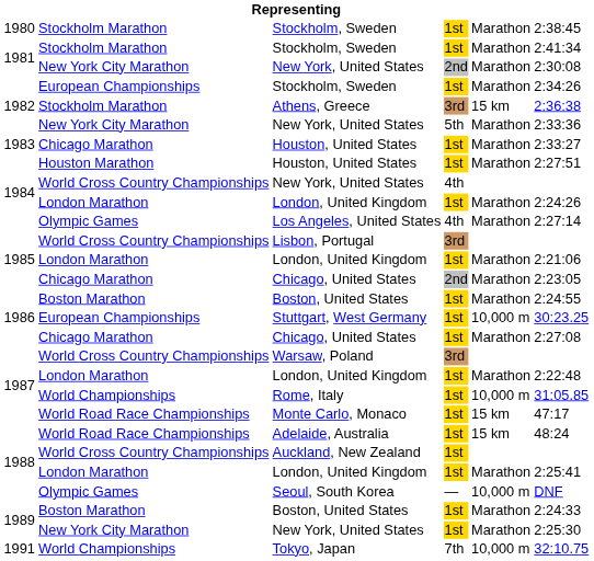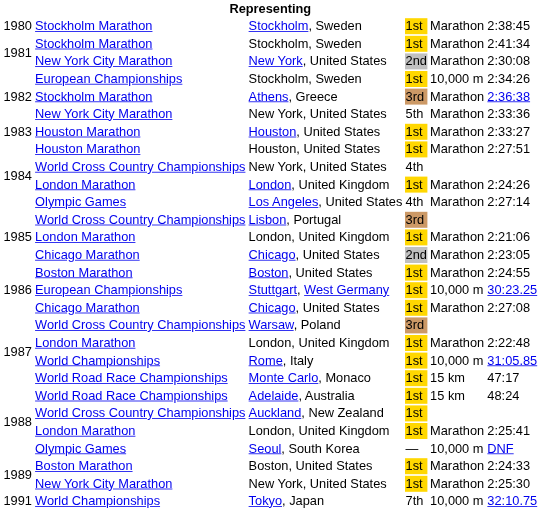 <table>
 <tr>
 <th colspan="6">Representing </th>
 </tr>
 <tr>
 <td>1980</td>
 <td><a href='#'>Stockholm Marathon</a></td>
 <td><a href='#'>Stockholm</a>, Sweden</td>
 <td bgcolor="gold">1st</td>
 <td>Marathon</td>
 <td>2:38:45</td>
 </tr>
 <tr>
 <td rowspan=2>1981</td>
 <td><a href='#'>Stockholm Marathon</a></td>
 <td>Stockholm, Sweden</td>
 <td bgcolor="gold">1st</td>
 <td>Marathon</td>
 <td>2:41:34</td>
 </tr>
 <tr>
 <td><a href='#'>New York City Marathon</a></td>
 <td><a href='#'>New York</a>, United States</td>
 <td bgcolor="silver">2nd</td>
 <td>Marathon</td>
 <td>2:30:08</td>
 </tr>
 <tr>
 <td rowspan=3>1982</td>
 <td><a href='#'>European Championships</a></td>
 <td>Stockholm, Sweden</td>
 <td bgcolor="gold">1st</td>
-<td>Marathon</td>
+<td>10,000 m</td>
 <td>2:34:26</td>
 </tr>
 <tr>
 <td><a href='#'>Stockholm Marathon</a></td>
 <td><a href='#'>Athens</a>, Greece</td>
 <td bgcolor="cc9966">3rd</td>
-<td>15 km</td>
+<td>Marathon</td>
 <td><a href='#'>2:36:38</a></td>
 </tr>
 <tr>
 <td><a href='#'>New York City Marathon</a></td>
 <td>New York, United States</td>
 <td>5th</td>
 <td>Marathon</td>
 <td>2:33:36</td>
 </tr>
 <tr>
 <td>1983</td>
-<td><a href='#'>Chicago Marathon</a></td>
+<td><a href='#'>Houston Marathon</a></td>
 <td><a href='#'>Houston</a>, United States</td>
 <td bgcolor="gold">1st</td>
 <td>Marathon</td>
 <td>2:33:27</td>
 </tr>
 <tr>
 <td rowspan=4>1984</td>
 <td><a href='#'>Houston Marathon</a></td>
 <td>Houston, United States</td>
 <td bgcolor="gold">1st</td>
 <td>Marathon</td>
 <td>2:27:51</td>
 </tr>
 <tr>
 <td><a href='#'>World Cross Country Championships</a></td>
 <td>New York, United States</td>
 <td>4th</td>
 <td></td>
 <td></td>
 </tr>
 <tr>
 <td><a href='#'>London Marathon</a></td>
 <td><a href='#'>London</a>, United Kingdom</td>
 <td bgcolor="gold">1st</td>
 <td>Marathon</td>
 <td>2:24:26</td>
 </tr>
 <tr>
 <td><a href='#'>Olympic Games</a></td>
 <td><a href='#'>Los Angeles</a>, United States</td>
 <td>4th</td>
 <td>Marathon</td>
 <td>2:27:14</td>
 </tr>
 <tr>
 <td rowspan=3>1985</td>
 <td><a href='#'>World Cross Country Championships</a></td>
 <td><a href='#'>Lisbon</a>, Portugal</td>
 <td bgcolor="cc9966">3rd</td>
 <td></td>
 <td></td>
 </tr>
 <tr>
 <td><a href='#'>London Marathon</a></td>
 <td>London, United Kingdom</td>
 <td bgcolor="gold">1st</td>
 <td>Marathon</td>
 <td>2:21:06</td>
 </tr>
 <tr>
 <td><a href='#'>Chicago Marathon</a></td>
 <td><a href='#'>Chicago</a>, United States</td>
 <td bgcolor="silver">2nd</td>
 <td>Marathon</td>
 <td>2:23:05</td>
 </tr>
 <tr>
 <td rowspan=3>1986</td>
 <td><a href='#'>Boston Marathon</a></td>
 <td><a href='#'>Boston</a>, United States</td>
 <td bgcolor="gold">1st</td>
 <td>Marathon</td>
 <td>2:24:55</td>
 </tr>
 <tr>
 <td><a href='#'>European Championships</a></td>
 <td><a href='#'>Stuttgart</a>, <a href='#'>West Germany</a></td>
 <td bgcolor=gold>1st</td>
 <td>10,000 m</td>
 <td><a href='#'>30:23.25</a></td>
 </tr>
 <tr>
 <td><a href='#'>Chicago Marathon</a></td>
 <td><a href='#'>Chicago</a>, United States</td>
 <td bgcolor=gold>1st</td>
 <td>Marathon</td>
 <td>2:27:08</td>
 </tr>
 <tr>
 <td rowspan=4>1987</td>
 <td><a href='#'>World Cross Country Championships</a></td>
 <td><a href='#'>Warsaw</a>, Poland</td>
 <td bgcolor="cc9966">3rd</td>
 <td></td>
 <td></td>
 </tr>
 <tr>
 <td><a href='#'>London Marathon</a></td>
 <td>London, United Kingdom</td>
 <td bgcolor="gold">1st</td>
 <td>Marathon</td>
 <td>2:22:48</td>
 </tr>
 <tr>
 <td><a href='#'>World Championships</a></td>
 <td><a href='#'>Rome</a>, Italy</td>
 <td bgcolor="gold">1st</td>
 <td>10,000 m</td>
 <td><a href='#'>31:05.85</a></td>
 </tr>
 <tr>
 <td><a href='#'>World Road Race Championships</a></td>
 <td><a href='#'>Monte Carlo</a>, Monaco</td>
 <td bgcolor="gold">1st</td>
 <td>15 km</td>
 <td>47:17</td>
 </tr>
 <tr>
 <td rowspan=4>1988</td>
 <td><a href='#'>World Road Race Championships</a></td>
 <td><a href='#'>Adelaide</a>, Australia</td>
 <td bgcolor="gold">1st</td>
 <td>15 km</td>
 <td>48:24</td>
 </tr>
 <tr>
 <td><a href='#'>World Cross Country Championships</a></td>
 <td><a href='#'>Auckland</a>, New Zealand</td>
 <td bgcolor="gold">1st</td>
 <td></td>
 <td></td>
 </tr>
 <tr>
 <td><a href='#'>London Marathon</a></td>
 <td>London, United Kingdom</td>
 <td bgcolor="gold">1st</td>
 <td>Marathon</td>
 <td>2:25:41</td>
 </tr>
 <tr>
 <td><a href='#'>Olympic Games</a></td>
 <td><a href='#'>Seoul</a>, South Korea</td>
 <td>—</td>
 <td>10,000 m</td>
 <td><a href='#'>DNF</a></td>
 </tr>
 <tr>
 <td rowspan=2>1989</td>
 <td><a href='#'>Boston Marathon</a></td>
 <td>Boston, United States</td>
 <td bgcolor="gold">1st</td>
 <td>Marathon</td>
 <td>2:24:33</td>
 </tr>
 <tr>
 <td><a href='#'>New York City Marathon</a></td>
 <td>New York, United States</td>
 <td bgcolor="gold">1st</td>
 <td>Marathon</td>
 <td>2:25:30</td>
 </tr>
 <tr>
 <td>1991</td>
 <td><a href='#'>World Championships</a></td>
 <td><a href='#'>Tokyo</a>, Japan</td>
 <td>7th</td>
 <td>10,000 m</td>
 <td><a href='#'>32:10.75</a></td>
 </tr>
 </table>
